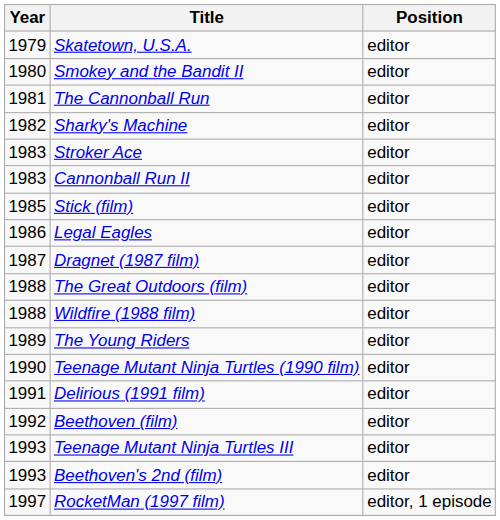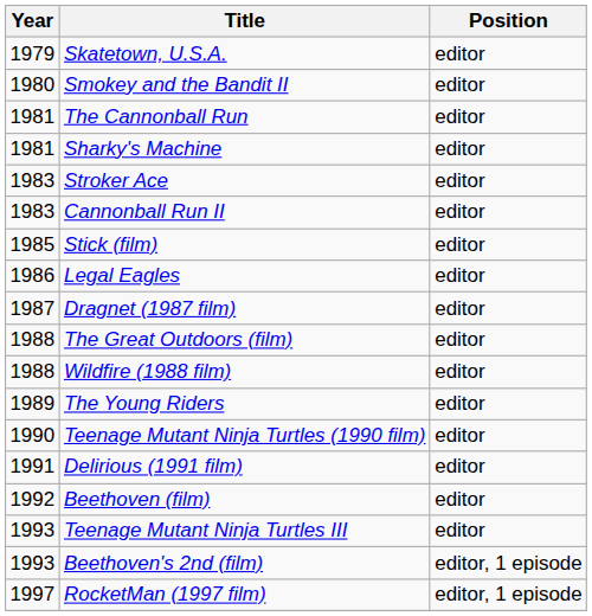 <table class="wikitable sortable">
 <tr>
 <th>Year</th>
 <th>Title</th>
 <th><strong>Position</strong></th>
 </tr>
 <tr>
 <td>1979</td>
 <td><em><a href='#'>Skatetown, U.S.A.</a></em></td>
 <td>editor</td>
 </tr>
 <tr>
 <td>1980</td>
 <td><em><a href='#'>Smokey and the Bandit II</a></em></td>
 <td>editor</td>
 </tr>
 <tr>
 <td>1981</td>
 <td><em><a href='#'>The Cannonball Run</a></em></td>
 <td>editor</td>
 </tr>
 <tr>
-<td>1982</td>
+<td>1981</td>
 <td><em><a href='#'>Sharky's Machine</a></em></td>
 <td>editor</td>
 </tr>
 <tr>
 <td>1983</td>
 <td><em><a href='#'>Stroker Ace</a></em></td>
 <td>editor</td>
 </tr>
 <tr>
 <td>1983</td>
 <td><em><a href='#'>Cannonball Run II</a></em></td>
 <td>editor</td>
 </tr>
 <tr>
 <td>1985</td>
 <td><em><a href='#'>Stick (film)</a></em></td>
 <td>editor</td>
 </tr>
 <tr>
 <td>1986</td>
 <td><em><a href='#'>Legal Eagles</a></em></td>
 <td>editor</td>
 </tr>
 <tr>
 <td>1987</td>
 <td><em><a href='#'>Dragnet (1987 film)</a></em></td>
 <td>editor</td>
 </tr>
 <tr>
 <td>1988</td>
 <td><em><a href='#'>The Great Outdoors (film)</a></em></td>
 <td>editor</td>
 </tr>
 <tr>
 <td>1988</td>
 <td><em><a href='#'>Wildfire (1988 film)</a></em></td>
 <td>editor</td>
 </tr>
 <tr>
 <td>1989</td>
 <td><em><a href='#'>The Young Riders</a></em></td>
 <td>editor</td>
 </tr>
 <tr>
 <td>1990</td>
 <td><em><a href='#'>Teenage Mutant Ninja Turtles (1990 film)</a></em></td>
 <td>editor</td>
 </tr>
 <tr>
 <td>1991</td>
 <td><em><a href='#'>Delirious (1991 film)</a></em></td>
 <td>editor</td>
 </tr>
 <tr>
 <td>1992</td>
 <td><em><a href='#'>Beethoven (film)</a></em></td>
 <td>editor</td>
 </tr>
 <tr>
 <td>1993</td>
 <td><em><a href='#'>Teenage Mutant Ninja Turtles III</a></em></td>
 <td>editor</td>
 </tr>
 <tr>
 <td>1993</td>
 <td><em><a href='#'>Beethoven's 2nd (film)</a></em></td>
-<td>editor</td>
+<td>editor, 1 episode</td>
 </tr>
 <tr>
 <td>1997</td>
 <td><em><a href='#'>RocketMan (1997 film)</a></em></td>
 <td>editor, 1 episode</td>
 </tr>
 <tr>
 </tr>
 </table>
